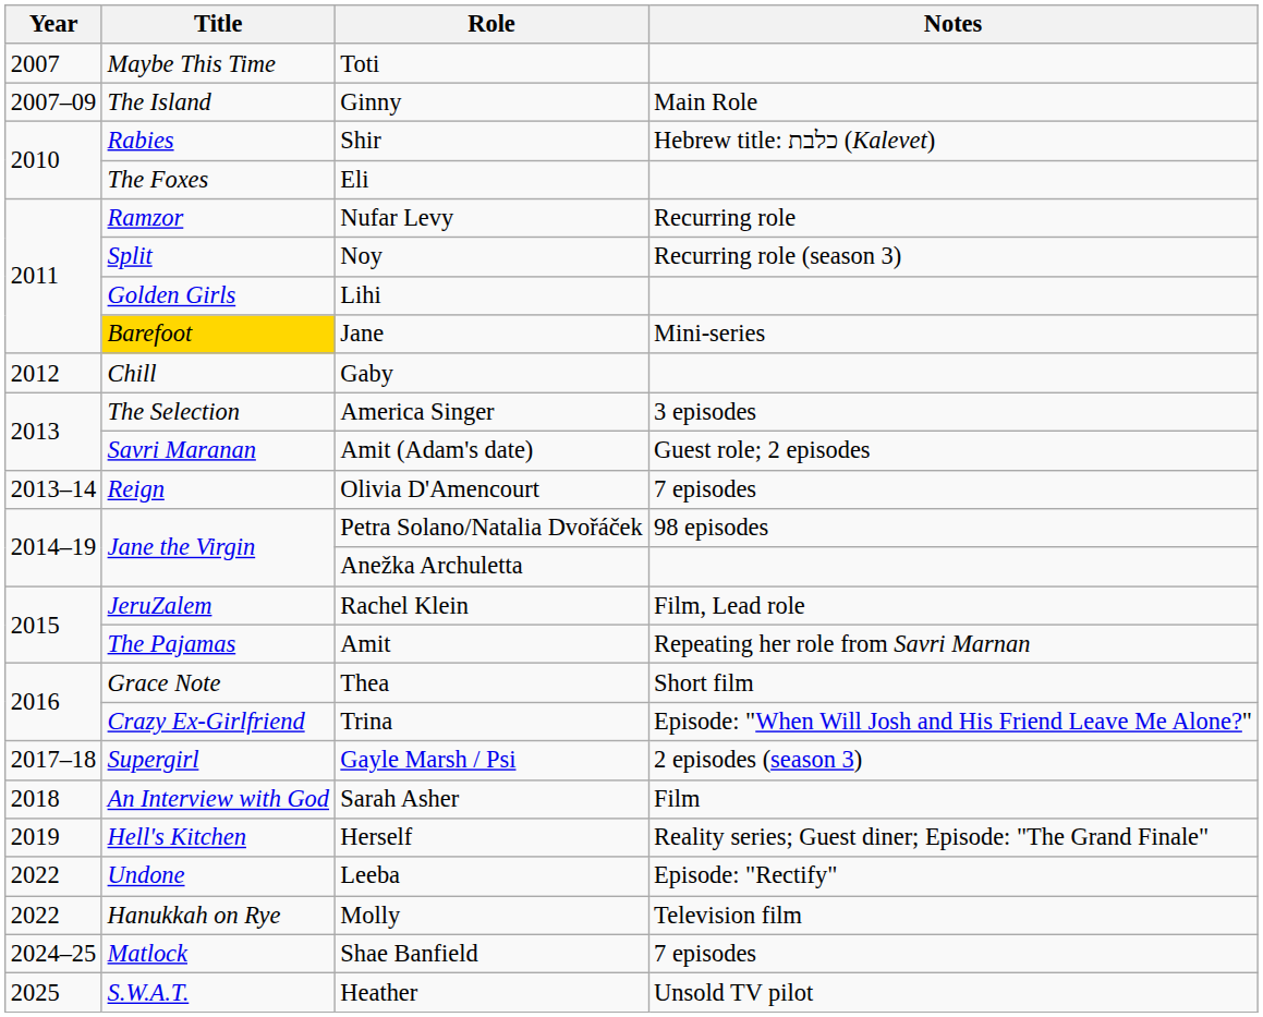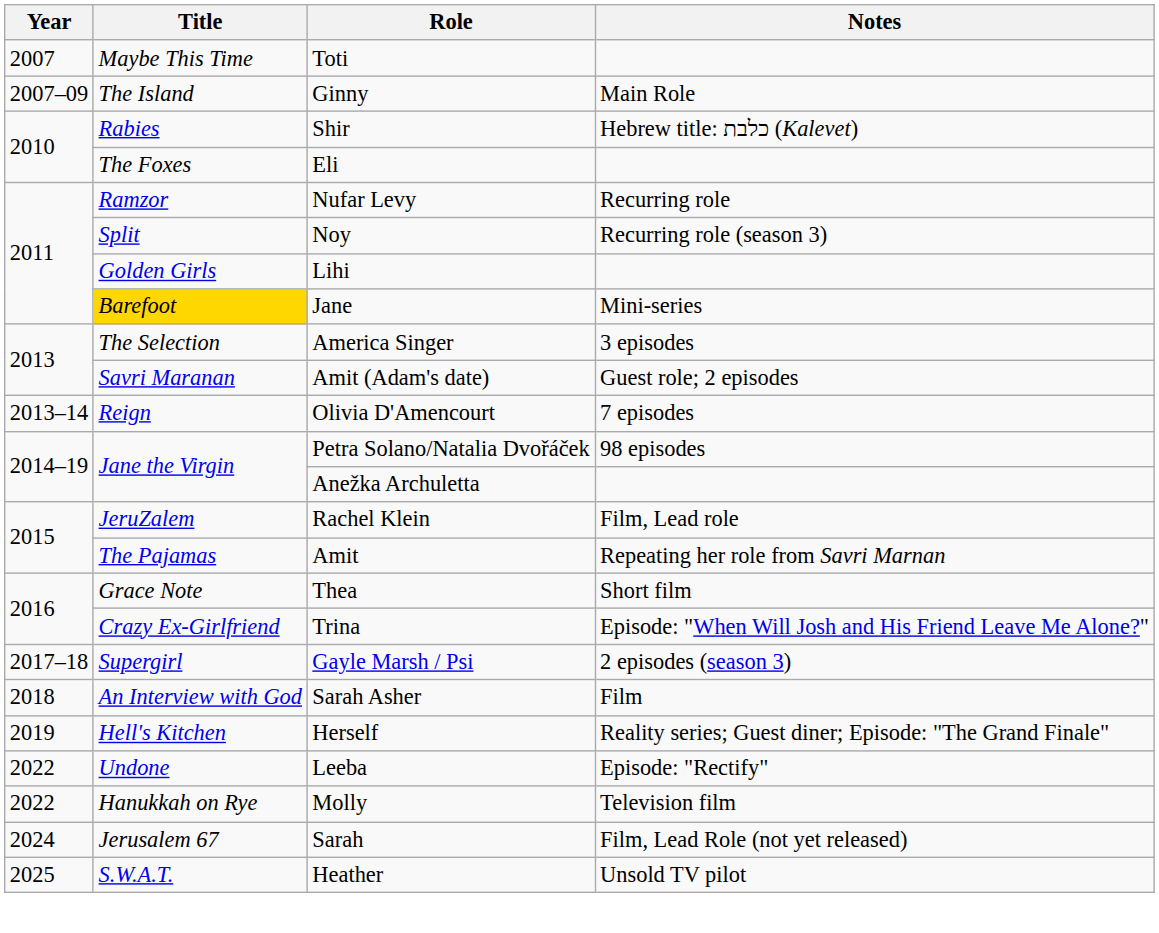 <table class="wikitable sortable">
 <tr>
 <th>Year</th>
 <th>Title</th>
 <th>Role</th>
 <th class="unsortable">Notes</th>
 </tr>
 <tr>
 <td>2007</td>
 <td><em>Maybe This Time</em></td>
 <td>Toti</td>
 <td></td>
 </tr>
 <tr>
 <td>2007–09</td>
 <td><em>The Island</em></td>
 <td>Ginny</td>
 <td>Main Role</td>
 </tr>
 <tr>
 <td rowspan=2>2010</td>
 <td><em><a href='#'>Rabies</a></em></td>
 <td>Shir</td>
 <td>Hebrew title: כלבת (<em>Kalevet</em>)</td>
 </tr>
 <tr>
 <td><em>The Foxes</em></td>
 <td>Eli</td>
 <td></td>
 </tr>
 <tr>
 <td rowspan=4>2011</td>
 <td><em><a href='#'>Ramzor</a></em></td>
 <td>Nufar Levy</td>
 <td>Recurring role</td>
 </tr>
 <tr>
 <td><em><a href='#'>Split</a></em></td>
 <td>Noy</td>
 <td>Recurring role (season 3)</td>
 </tr>
 <tr>
 <td><em><a href='#'>Golden Girls</a></em></td>
 <td>Lihi</td>
 <td></td>
 </tr>
 <tr>
 <td style="background: gold;"><em>Barefoot</em></td>
 <td>Jane</td>
 <td>Mini-series</td>
-</tr>
-<tr>
-<td>2012</td>
-<td><em>Chill</em></td>
-<td>Gaby</td>
-<td></td>
 </tr>
 <tr>
 <td rowspan=2>2013</td>
 <td><em>The Selection</em></td>
 <td>America Singer</td>
 <td>3 episodes</td>
 </tr>
 <tr>
 <td><em><a href='#'>Savri Maranan</a></em></td>
 <td>Amit (Adam's date)</td>
 <td>Guest role; 2 episodes</td>
 </tr>
 <tr>
 <td>2013–14</td>
 <td><em><a href='#'>Reign</a></em></td>
 <td>Olivia D'Amencourt</td>
 <td>7 episodes</td>
 </tr>
 <tr>
 <td rowspan="2">2014–19</td>
 <td rowspan="2"><em><a href='#'>Jane the Virgin</a></em></td>
 <td>Petra Solano/Natalia Dvořáček</td>
 <td>98 episodes</td>
 </tr>
 <tr>
 <td>Anežka Archuletta</td>
 </tr>
 <tr>
 <td rowspan=2>2015</td>
 <td><em><a href='#'>JeruZalem</a></em></td>
 <td>Rachel Klein</td>
 <td>Film, Lead role</td>
 </tr>
 <tr>
 <td><em><a href='#'>The Pajamas</a></em></td>
 <td>Amit</td>
 <td>Repeating her role from <em>Savri Marnan</em></td>
 </tr>
 <tr>
 <td rowspan=2>2016</td>
 <td><em>Grace Note</em></td>
 <td>Thea</td>
 <td>Short film</td>
 </tr>
 <tr>
 <td><em><a href='#'>Crazy Ex-Girlfriend</a></em></td>
 <td>Trina</td>
 <td>Episode: "<a href='#'>When Will Josh and His Friend Leave Me Alone?</a>"</td>
 </tr>
 <tr>
 <td>2017–18</td>
 <td><em><a href='#'>Supergirl</a></em></td>
 <td><a href='#'>Gayle Marsh / Psi</a></td>
 <td>2 episodes (<a href='#'>season 3</a>)</td>
 </tr>
 <tr>
 <td>2018</td>
 <td><em><a href='#'>An Interview with God</a></em></td>
 <td>Sarah Asher</td>
 <td>Film</td>
 </tr>
 <tr>
 <td>2019</td>
 <td><em><a href='#'>Hell's Kitchen</a></em></td>
 <td>Herself</td>
 <td>Reality series; Guest diner; Episode: "The Grand Finale"</td>
 </tr>
 <tr>
 <td>2022</td>
 <td><em><a href='#'>Undone</a></em></td>
 <td>Leeba</td>
 <td>Episode: "Rectify"</td>
 </tr>
 <tr>
 <td>2022</td>
 <td><em>Hanukkah on Rye</em></td>
 <td>Molly</td>
 <td>Television film</td>
 </tr>
 <tr>
-<td>2024–25</td>
-<td><em><a href='#'>Matlock</a></em></td>
-<td>Shae Banfield</td>
-<td>7 episodes</td>
+<td>2024</td>
+<td><em>Jerusalem 67</em></td>
+<td>Sarah</td>
+<td>Film, Lead Role (not yet released)</td>
 </tr>
 <tr>
 <td>2025</td>
 <td><em><a href='#'>S.W.A.T.</a></em></td>
 <td>Heather</td>
 <td>Unsold TV pilot</td>
 </tr>
 </table>
